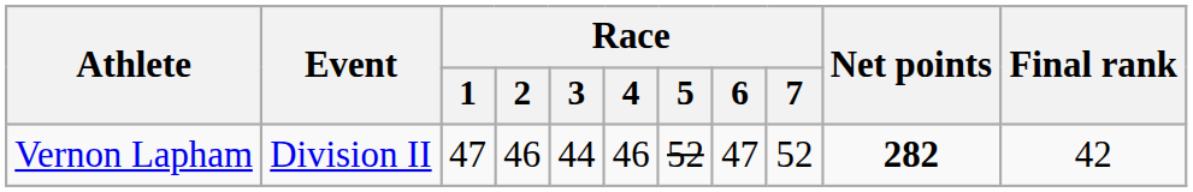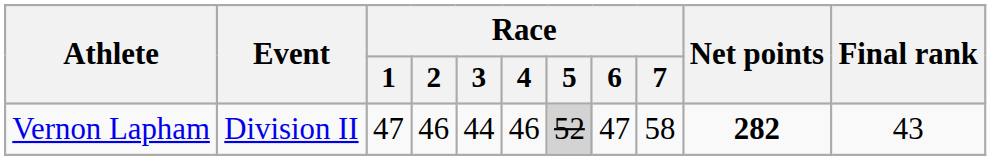 <table class="wikitable" style="font-size:90%">
 <tr>
 <th rowspan=2>Athlete</th>
 <th rowspan=2>Event</th>
 <th colspan=7>Race</th>
 <th rowspan=2>Net points</th>
 <th rowspan=2>Final rank</th>
 </tr>
 <tr style="font-size:95%">
 <th>1</th>
 <th>2</th>
 <th>3</th>
 <th>4</th>
 <th>5</th>
 <th>6</th>
 <th>7</th>
 </tr>
 <tr align=center>
 <td align=left><a href='#'>Vernon Lapham</a></td>
 <td align=left><a href='#'>Division II</a></td>
 <td>47</td>
 <td>46</td>
 <td>44</td>
 <td>46</td>
-<td><s>52</s></td>
+<td style="background: lightgrey;"><s>52</s></td>
 <td>47</td>
-<td>52</td>
+<td>58</td>
 <td><strong>282</strong></td>
-<td>42</td>
+<td>43</td>
 </tr>
 </table>
